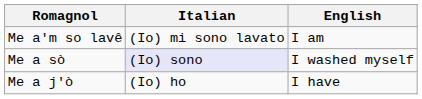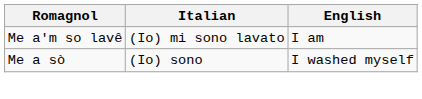 <table class="wikitable">
 <tr>
 <th>Romagnol</th>
 <th>Italian</th>
 <th>English</th>
 </tr>
 <tr>
 <td>Me a'm so lavê</td>
 <td>(Io) mi sono lavato</td>
 <td>I am</td>
 </tr>
 <tr>
 <td>Me a sò</td>
-<td style="background: lavender;">(Io) sono</td>
+<td>(Io) sono</td>
 <td>I washed myself</td>
 </tr>
-<tr>
-<td>Me a j'ò</td>
-<td>(Io) ho</td>
-<td>I have</td>
-</tr>
 </table>
